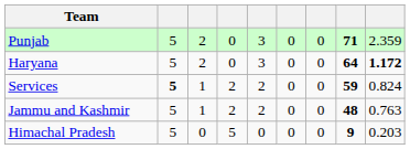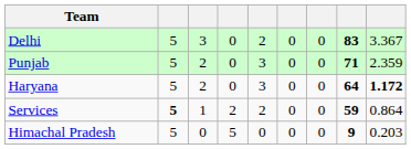 <table class="wikitable" style="text-align:center">
 <tr>
 <th style="width:160px">Team</th>
 <th style="width:25px"></th>
 <th style="width:25px"></th>
 <th style="width:25px"></th>
 <th style="width:25px"></th>
 <th style="width:25px"></th>
 <th style="width:25px"></th>
 <th style="width:25px"></th>
 <th style="width:25px;"></th>
+</tr>
+<tr style="background:#cfc;">
+<td style="text-align:left"><a href='#'>Delhi</a></td>
+<td>5</td>
+<td>3</td>
+<td>0</td>
+<td>2</td>
+<td>0</td>
+<td>0</td>
+<td><strong>83</strong></td>
+<td>3.367</td>
 </tr>
 <tr style="background:#cfc;">
 <td style="text-align:left"><a href='#'>Punjab</a></td>
 <td>5</td>
 <td>2</td>
 <td>0</td>
 <td>3</td>
 <td>0</td>
 <td>0</td>
 <td><strong>71</strong></td>
 <td>2.359</td>
 </tr>
 <tr>
 <td style="text-align:left"><a href='#'>Haryana</a></td>
 <td>5</td>
 <td>2</td>
 <td>0</td>
 <td>3</td>
 <td>0</td>
 <td>0</td>
 <td><strong>64</strong></td>
 <td><strong>1.172</strong></td>
 </tr>
 <tr>
 <td style="text-align:left"><a href='#'>Services</a></td>
 <td><strong>5</strong></td>
 <td>1</td>
 <td>2</td>
 <td>2</td>
 <td>0</td>
 <td>0</td>
 <td><strong>59</strong></td>
-<td>0.824</td>
-</tr>
-<tr>
-<td style="text-align:left"><a href='#'>Jammu and Kashmir</a></td>
-<td>5</td>
-<td>1</td>
-<td>2</td>
-<td>2</td>
-<td>0</td>
-<td>0</td>
-<td><strong>48</strong></td>
-<td>0.763</td>
+<td>0.864</td>
 </tr>
 <tr>
 <td style="text-align:left"><a href='#'>Himachal Pradesh</a></td>
 <td>5</td>
 <td>0</td>
 <td>5</td>
 <td>0</td>
 <td>0</td>
 <td>0</td>
 <td><strong>9</strong></td>
 <td>0.203</td>
 </tr>
 </table>
